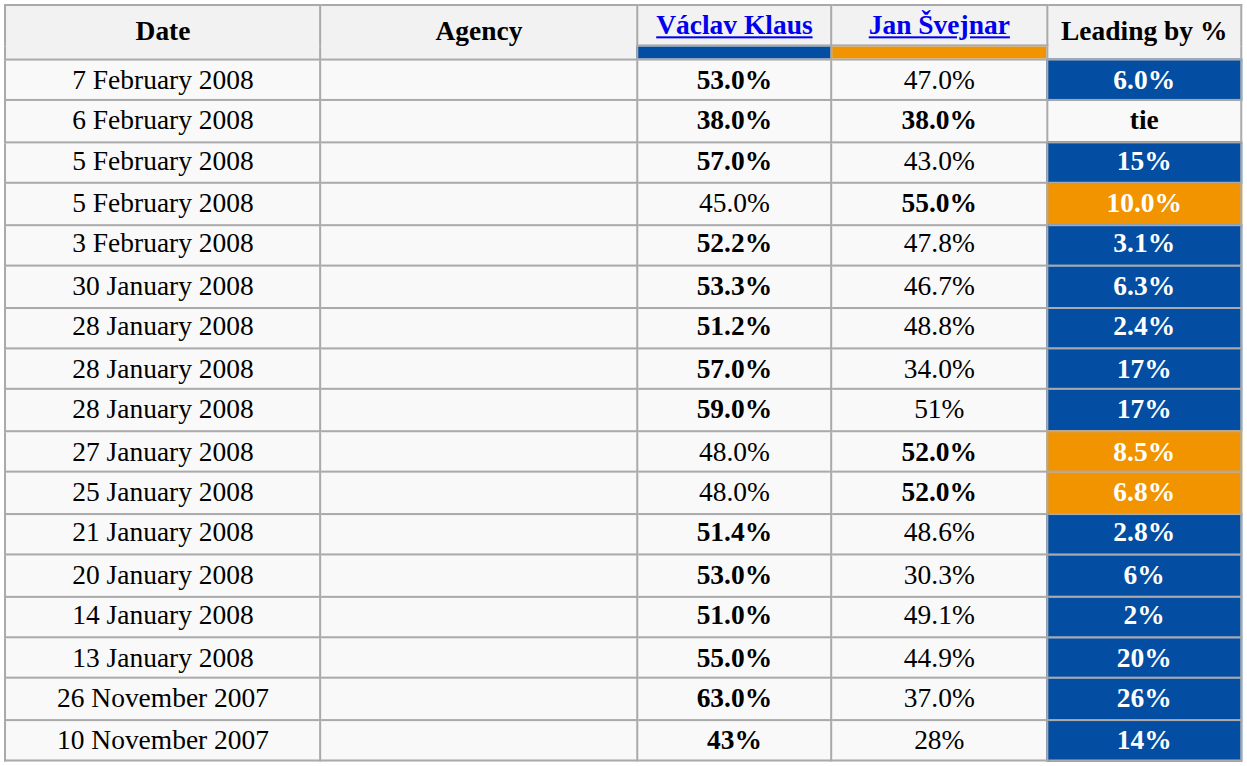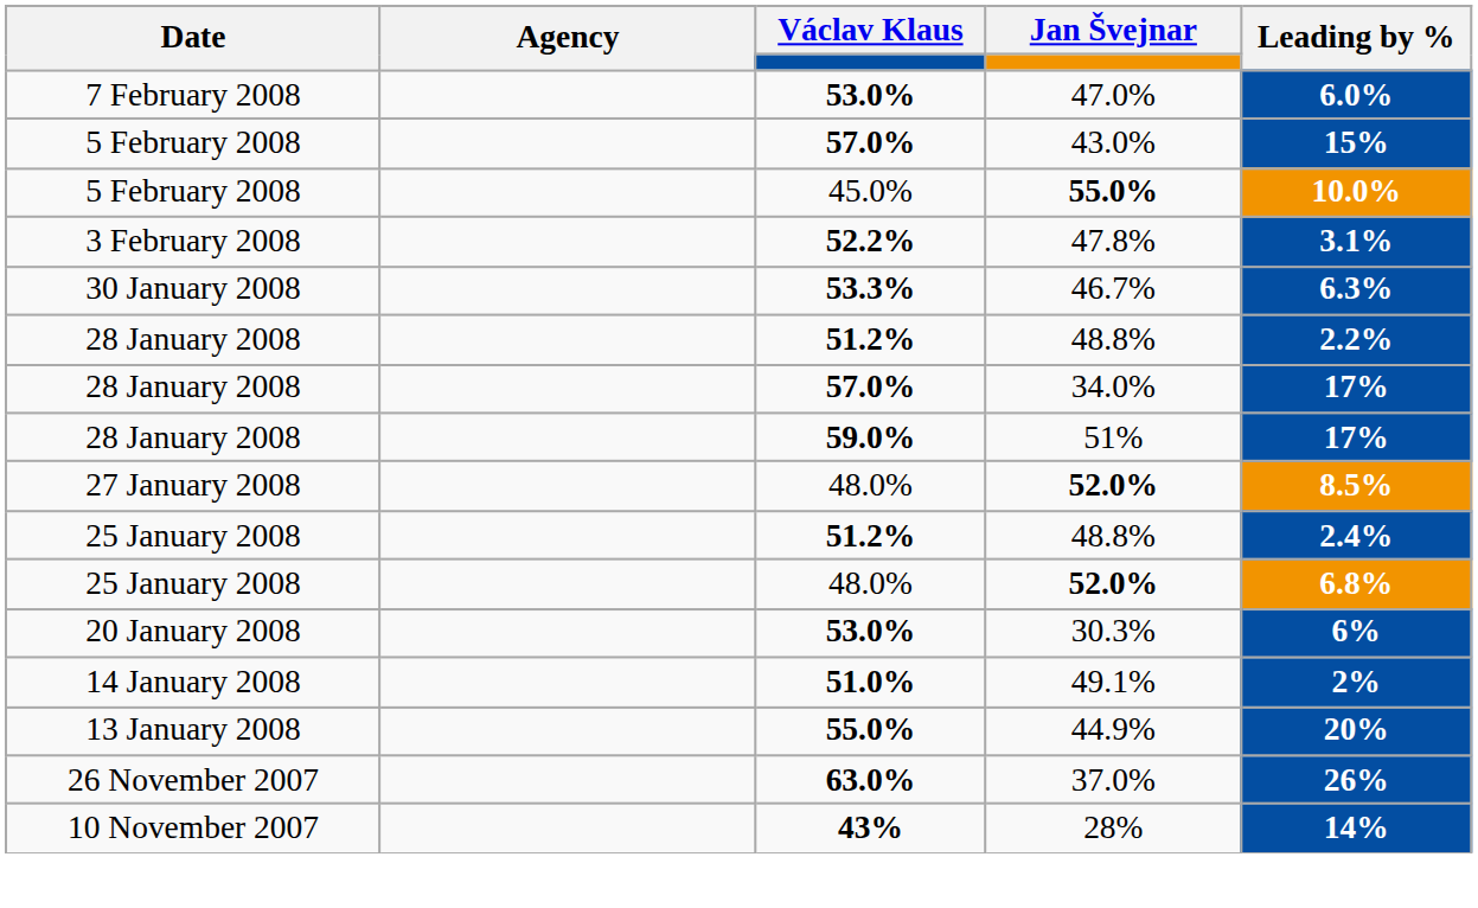 <table class="wikitable" style=text-align:center;font-size:85%;line-height:14px;">
 <tr>
 <th style="width:150px;" rowspan="2">Date</th>
 <th style="width:150px;" rowspan="2">Agency</th>
 <th style="width:90px;"><a href='#'>Václav Klaus</a><br><small></small></th>
 <th style="width:100px;"><a href='#'>Jan Švejnar</a><br><small></small></th>
 <th style="width:90px;" rowspan="2">Leading by %</th>
 </tr>
 <tr>
 <th style="background:#034EA2; width:40px;"></th>
 <th style="background:#F29400; width:40px;"></th>
 </tr>
 <tr>
 <td>7 February 2008</td>
 <td></td>
 <td><strong>53.0%</strong></td>
 <td>47.0%</td>
 <td style="background:#034EA2; color:white;"><strong>6.0%</strong></td>
-</tr>
-<tr>
-<td>6 February 2008</td>
-<td></td>
-<td><strong>38.0%</strong></td>
-<td><strong>38.0%</strong></td>
-<td><strong>tie</strong></td>
 </tr>
 <tr>
 <td>5 February 2008</td>
 <td></td>
 <td><strong>57.0%</strong></td>
 <td>43.0%</td>
 <td style="background:#034EA2; color:white;"><strong>15%</strong></td>
 </tr>
 <tr>
 <td>5 February 2008</td>
 <td></td>
 <td>45.0%</td>
 <td><strong>55.0%</strong></td>
 <td style="background:#F29400; color:white;"><strong>10.0%</strong></td>
 </tr>
 <tr>
 <td>3 February 2008</td>
 <td></td>
 <td><strong>52.2%</strong></td>
 <td>47.8%</td>
 <td style="background:#034EA2; color:white;"><strong>3.1%</strong></td>
 </tr>
 <tr>
 <td>30 January 2008</td>
 <td></td>
 <td><strong>53.3%</strong></td>
 <td>46.7%</td>
 <td style="background:#034EA2; color:white;"><strong>6.3%</strong></td>
 </tr>
 <tr>
 <td>28 January 2008</td>
 <td></td>
 <td><strong>51.2%</strong></td>
 <td>48.8%</td>
-<td style="background:#034EA2; color:white;"><strong>2.4%</strong></td>
+<td style="background:#034EA2; color:white;"><strong>2.2%</strong></td>
 </tr>
 <tr>
 <td>28 January 2008</td>
 <td></td>
 <td><strong>57.0%</strong></td>
 <td>34.0%</td>
 <td style="background:#034EA2; color:white;"><strong>17%</strong></td>
 </tr>
 <tr>
 <td>28 January 2008</td>
 <td></td>
 <td><strong>59.0%</strong></td>
 <td>51%</td>
 <td style="background:#034EA2; color:white;"><strong>17%</strong></td>
 </tr>
 <tr>
 <td>27 January 2008</td>
 <td></td>
 <td>48.0%</td>
 <td><strong>52.0%</strong></td>
 <td style="background:#F29400; color:white;"><strong>8.5%</strong></td>
 </tr>
 <tr>
 <td>25 January 2008</td>
 <td></td>
+<td><strong>51.2%</strong></td>
+<td>48.8%</td>
+<td style="background:#034EA2; color:white;"><strong>2.4%</strong></td>
+</tr>
+<tr>
+<td>25 January 2008</td>
+<td></td>
 <td>48.0%</td>
 <td><strong>52.0%</strong></td>
 <td style="background:#F29400; color:white;"><strong>6.8%</strong></td>
-</tr>
-<tr>
-<td>21 January 2008</td>
-<td></td>
-<td><strong>51.4%</strong></td>
-<td>48.6%</td>
-<td style="background:#034EA2; color:white;"><strong>2.8%</strong></td>
 </tr>
 <tr>
 <td>20 January 2008</td>
 <td></td>
 <td><strong>53.0%</strong></td>
 <td>30.3%</td>
 <td style="background:#034EA2; color:white;"><strong>6%</strong></td>
 </tr>
 <tr>
 <td>14 January 2008</td>
 <td></td>
 <td><strong>51.0%</strong></td>
 <td>49.1%</td>
 <td style="background:#034EA2; color:white;"><strong>2%</strong></td>
 </tr>
 <tr>
 <td>13 January 2008</td>
 <td></td>
 <td><strong>55.0%</strong></td>
 <td>44.9%</td>
 <td style="background:#034EA2; color:white;"><strong>20%</strong></td>
 </tr>
 <tr>
 <td>26 November 2007</td>
 <td></td>
 <td><strong>63.0%</strong></td>
 <td>37.0%</td>
 <td style="background:#034EA2; color:white;"><strong>26%</strong></td>
 </tr>
 <tr>
 <td>10 November 2007</td>
 <td></td>
 <td><strong>43%</strong></td>
 <td>28%</td>
 <td style="background:#034EA2; color:white;"><strong>14%</strong></td>
 </tr>
 </table>
